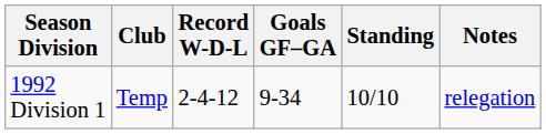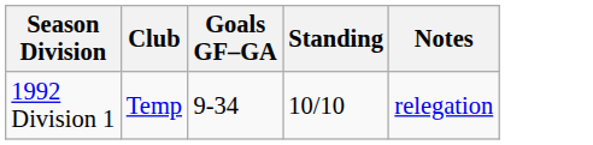 <table class="wikitable">
 <tr>
 <th>Season<br>Division</th>
 <th>Club</th>
-<th>Record<br>W-D-L</th>
 <th>Goals<br>GF–GA</th>
 <th>Standing</th>
 <th>Notes</th>
 </tr>
 <tr>
 <td><a href='#'>1992</a><br>Division 1</td>
 <td><a href='#'>Temp</a></td>
-<td>2-4-12</td>
 <td>9-34</td>
 <td>10/10</td>
 <td><a href='#'>relegation</a></td>
 </tr>
 </table>
